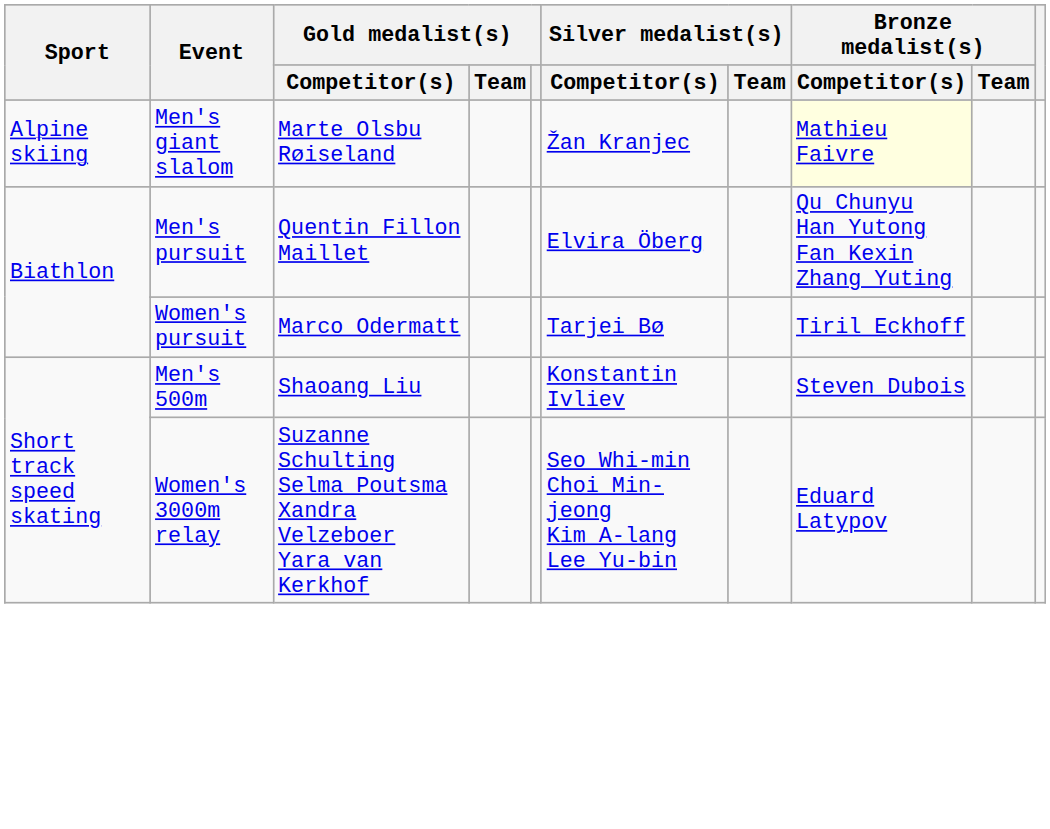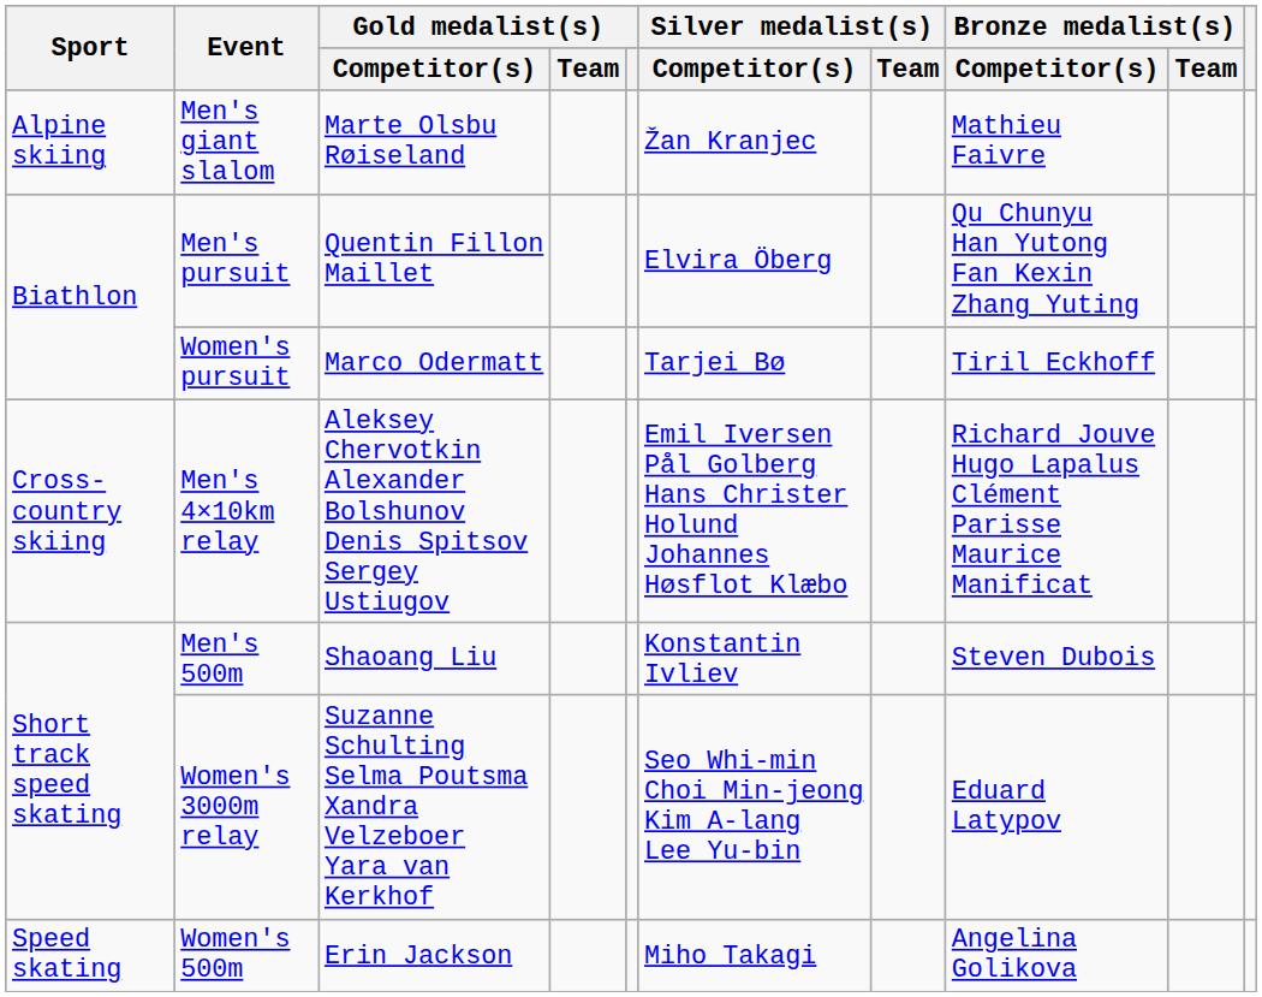 <table class="wikitable" style="width:100%;">
 <tr>
 <th rowspan="2">Sport</th>
 <th rowspan="2">Event</th>
 <th colspan="3">Gold medalist(s)</th>
 <th colspan="2">Silver medalist(s)</th>
 <th colspan="2">Bronze medalist(s)</th>
 <th rowspan="2"></th>
 </tr>
 <tr>
 <th>Competitor(s)</th>
 <th>Team</th>
 <th></th>
 <th>Competitor(s)</th>
 <th>Team</th>
 <th>Competitor(s)</th>
 <th>Team</th>
 </tr>
 <tr>
 <td><a href='#'>Alpine skiing</a></td>
 <td><a href='#'>Men's giant slalom</a></td>
 <td><a href='#'>Marte Olsbu Røiseland</a></td>
 <td></td>
 <td></td>
 <td><a href='#'>Žan Kranjec</a></td>
 <td></td>
-<td style="background: lightyellow;"><a href='#'>Mathieu Faivre</a></td>
+<td><a href='#'>Mathieu Faivre</a></td>
 <td></td>
 <td></td>
 </tr>
 <tr>
 <td rowspan="2"><a href='#'>Biathlon</a></td>
 <td><a href='#'>Men's pursuit</a></td>
 <td><a href='#'>Quentin Fillon Maillet</a></td>
 <td></td>
 <td></td>
 <td><a href='#'>Elvira Öberg</a></td>
 <td></td>
 <td><a href='#'>Qu Chunyu</a><br><a href='#'>Han Yutong</a><br><a href='#'>Fan Kexin</a><br><a href='#'>Zhang Yuting</a></td>
 <td></td>
 <td></td>
 </tr>
 <tr>
 <td><a href='#'>Women's pursuit</a></td>
 <td><a href='#'>Marco Odermatt</a></td>
 <td></td>
 <td></td>
 <td><a href='#'>Tarjei Bø</a></td>
 <td></td>
 <td><a href='#'>Tiril Eckhoff</a></td>
 <td></td>
 <td></td>
 </tr>
 <tr>
+<td><a href='#'>Cross-country skiing</a></td>
+<td><a href='#'>Men's 4×10km relay</a></td>
+<td><a href='#'>Aleksey Chervotkin</a><br><a href='#'>Alexander Bolshunov</a><br><a href='#'>Denis Spitsov</a><br><a href='#'>Sergey Ustiugov</a></td>
+<td></td>
+<td></td>
+<td><a href='#'>Emil Iversen</a><br><a href='#'>Pål Golberg</a><br><a href='#'>Hans Christer Holund</a><br><a href='#'>Johannes Høsflot Klæbo</a></td>
+<td></td>
+<td><a href='#'>Richard Jouve</a><br><a href='#'>Hugo Lapalus</a><br><a href='#'>Clément Parisse</a><br><a href='#'>Maurice Manificat</a></td>
+<td></td>
+<td></td>
+</tr>
+<tr>
 <td rowspan="2"><a href='#'>Short track speed skating</a></td>
 <td><a href='#'>Men's 500m</a></td>
 <td><a href='#'>Shaoang Liu</a></td>
 <td></td>
 <td></td>
 <td><a href='#'>Konstantin Ivliev</a></td>
 <td></td>
 <td><a href='#'>Steven Dubois</a></td>
 <td></td>
 <td></td>
 </tr>
 <tr>
 <td><a href='#'>Women's 3000m relay</a></td>
 <td><a href='#'>Suzanne Schulting</a><br><a href='#'>Selma Poutsma</a><br><a href='#'>Xandra Velzeboer</a><br><a href='#'>Yara van Kerkhof</a></td>
 <td></td>
 <td></td>
 <td><a href='#'>Seo Whi-min</a><br><a href='#'>Choi Min-jeong</a><br><a href='#'>Kim A-lang</a><br><a href='#'>Lee Yu-bin</a></td>
 <td></td>
 <td><a href='#'>Eduard Latypov</a></td>
 <td></td>
 <td></td>
 </tr>
+<tr>
+<td><a href='#'>Speed skating</a></td>
+<td><a href='#'>Women's 500m</a></td>
+<td><a href='#'>Erin Jackson</a></td>
+<td></td>
+<td></td>
+<td><a href='#'>Miho Takagi</a></td>
+<td></td>
+<td><a href='#'>Angelina Golikova</a></td>
+<td></td>
+<td></td>
+</tr>
 </table>
